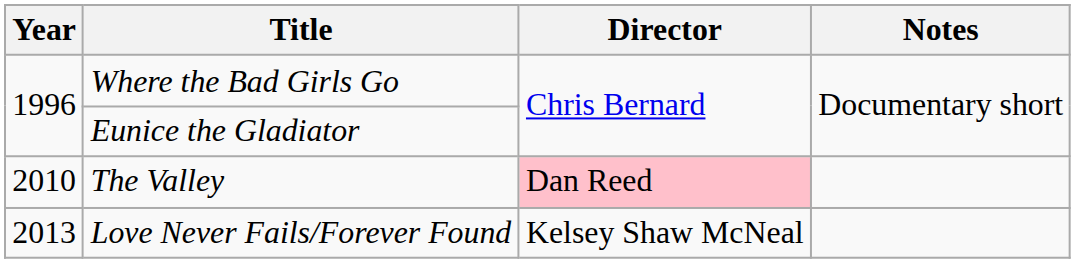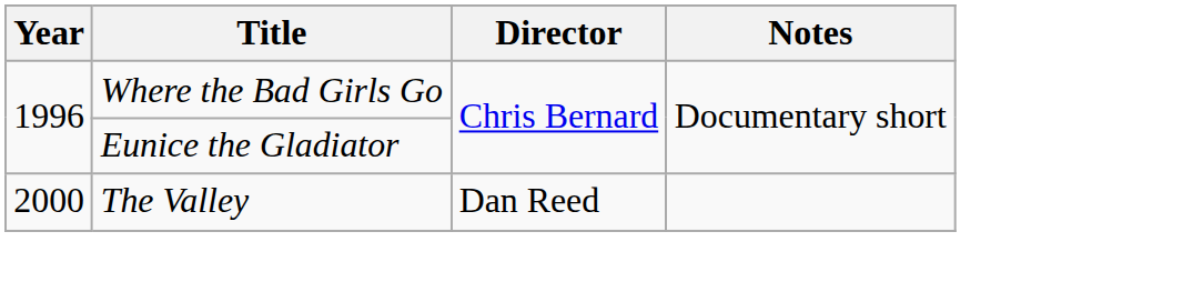 <table class="wikitable sortable">
 <tr>
 <th>Year</th>
 <th>Title</th>
 <th>Director</th>
 <th>Notes</th>
 </tr>
 <tr>
 <td rowspan="2">1996</td>
 <td><em>Where the Bad Girls Go</em></td>
 <td rowspan=2><a href='#'>Chris Bernard</a></td>
 <td rowspan=2>Documentary short</td>
 </tr>
 <tr>
 <td><em>Eunice the Gladiator</em></td>
 </tr>
 <tr>
-<td>2010</td>
+<td>2000</td>
 <td><em>The Valley</em></td>
-<td style="background: pink;">Dan Reed</td>
-<td></td>
-</tr>
-<tr>
-<td>2013</td>
-<td><em>Love Never Fails/Forever Found</em></td>
-<td>Kelsey Shaw McNeal</td>
+<td>Dan Reed</td>
 <td></td>
 </tr>
 </table>
